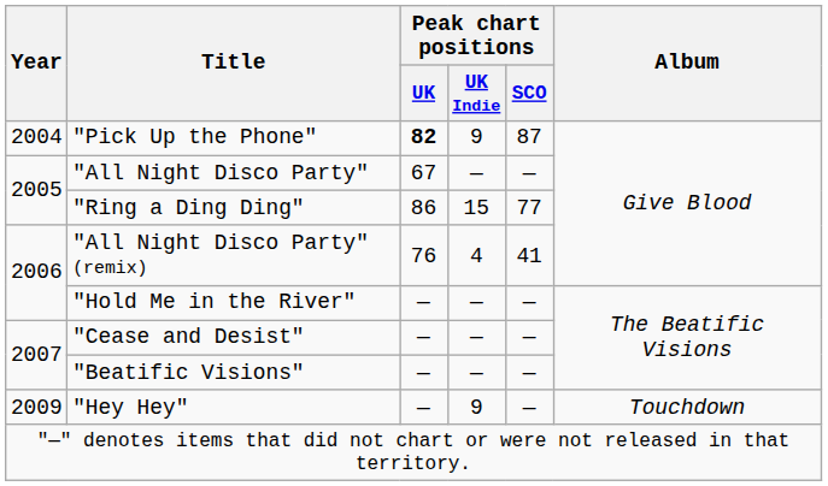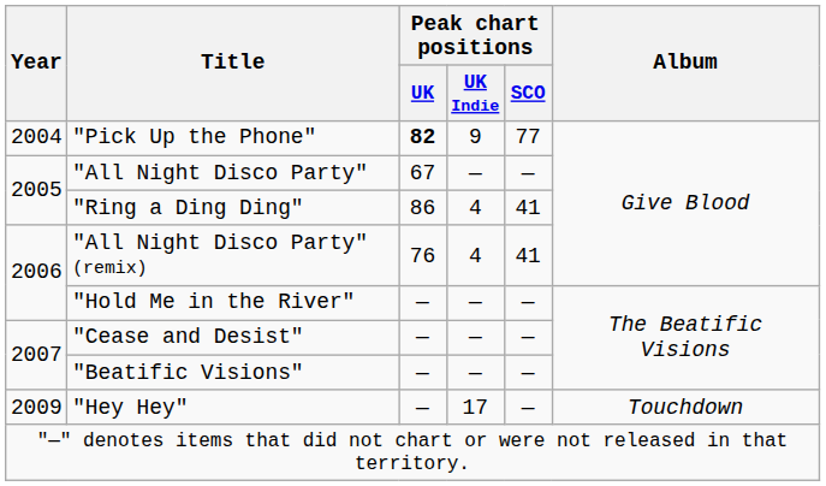 <table class="wikitable" style="text-align:center;">
 <tr>
 <th rowspan="2" style="width:2em;">Year</th>
 <th rowspan="2" style="width:15em;">Title</th>
 <th colspan="3">Peak chart positions</th>
 <th rowspan="2" style="width:12em;">Album</th>
 </tr>
 <tr>
 <th style="width:2em;font-size:90%;"><a href='#'>UK</a><br></th>
 <th style="width:2em;font-size:90%;"><a href='#'>UK<br><small>Indie</small></a><br></th>
 <th style="width:2em;font-size:90%;"><a href='#'>SCO</a><br></th>
 </tr>
 <tr>
 <td>2004</td>
 <td style="text-align:left;">"Pick Up the Phone"</td>
 <td><strong>82</strong></td>
 <td>9</td>
-<td>87</td>
+<td>77</td>
 <td rowspan="4"><em>Give Blood</em></td>
 </tr>
 <tr>
 <td rowspan="2">2005</td>
 <td style="text-align:left;">"All Night Disco Party"</td>
 <td>67</td>
 <td>—</td>
 <td>—</td>
 </tr>
 <tr>
 <td style="text-align:left;">"Ring a Ding Ding"</td>
 <td>86</td>
-<td>15</td>
-<td>77</td>
+<td>4</td>
+<td>41</td>
 </tr>
 <tr>
 <td rowspan="2">2006</td>
 <td style="text-align:left;">"All Night Disco Party" <small>(remix)</small></td>
 <td>76</td>
 <td>4</td>
 <td>41</td>
 </tr>
 <tr>
 <td style="text-align:left;">"Hold Me in the River"</td>
 <td>—</td>
 <td>—</td>
 <td>—</td>
 <td rowspan="3"><em>The Beatific Visions</em></td>
 </tr>
 <tr>
 <td rowspan="2">2007</td>
 <td style="text-align:left;">"Cease and Desist"</td>
 <td>—</td>
 <td>—</td>
 <td>—</td>
 </tr>
 <tr>
 <td style="text-align:left;">"Beatific Visions"</td>
 <td>—</td>
 <td>—</td>
 <td>—</td>
 </tr>
 <tr>
 <td>2009</td>
 <td style="text-align:left;">"Hey Hey"</td>
 <td>—</td>
-<td>9</td>
+<td>17</td>
 <td>—</td>
 <td><em>Touchdown</em></td>
 </tr>
 <tr>
 <td colspan="15" style="font-size:90%">"—" denotes items that did not chart or were not released in that territory.</td>
 </tr>
 </table>
